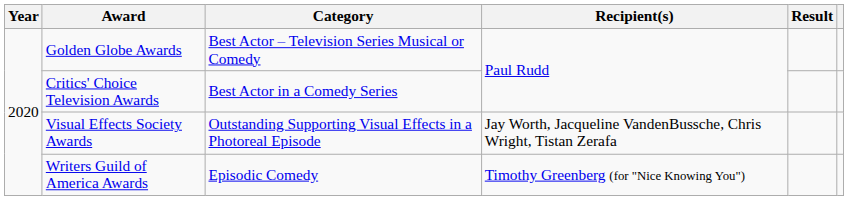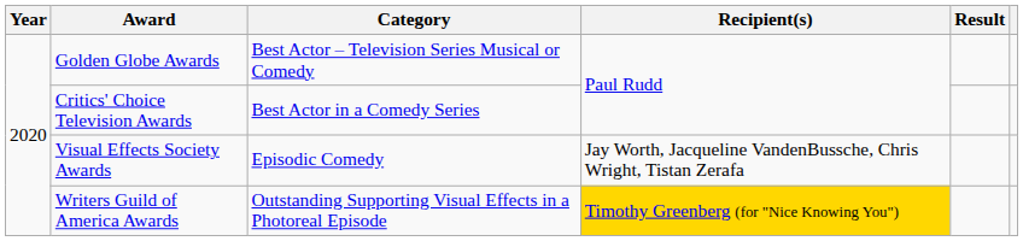 <table class="wikitable plainrowheaders sortable" style="width: 99%;">
 <tr>
 <th scope="col">Year</th>
 <th scope="col">Award</th>
 <th scope="col">Category</th>
 <th scope="col">Recipient(s)</th>
 <th scope="col">Result</th>
 <th scope="col" class="unsortable"></th>
 </tr>
 <tr>
 <td rowspan="4" align=center>2020</td>
 <td><a href='#'>Golden Globe Awards</a></td>
 <td><a href='#'>Best Actor – Television Series Musical or Comedy</a></td>
 <td rowspan="2"><a href='#'>Paul Rudd</a></td>
 <td></td>
 <td align=center></td>
 </tr>
 <tr>
 <td><a href='#'>Critics' Choice Television Awards</a></td>
 <td><a href='#'>Best Actor in a Comedy Series</a></td>
 <td></td>
 <td align=center></td>
 </tr>
 <tr>
 <td><a href='#'>Visual Effects Society Awards</a></td>
-<td><a href='#'>Outstanding Supporting Visual Effects in a Photoreal Episode</a></td>
+<td><a href='#'>Episodic Comedy</a></td>
 <td>Jay Worth, Jacqueline VandenBussche, Chris Wright, Tistan Zerafa </td>
 <td></td>
 <td align=center></td>
 </tr>
 <tr>
 <td><a href='#'>Writers Guild of America Awards</a></td>
-<td><a href='#'>Episodic Comedy</a></td>
-<td><a href='#'>Timothy Greenberg</a> <small>(for "Nice Knowing You")</small></td>
+<td><a href='#'>Outstanding Supporting Visual Effects in a Photoreal Episode</a></td>
+<td style="background: gold;"><a href='#'>Timothy Greenberg</a> <small>(for "Nice Knowing You")</small></td>
 <td></td>
 <td align=center></td>
 </tr>
 </table>
